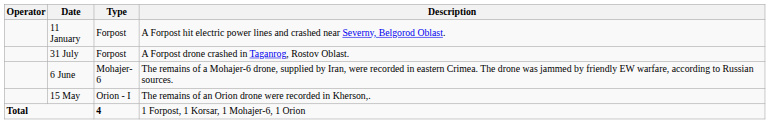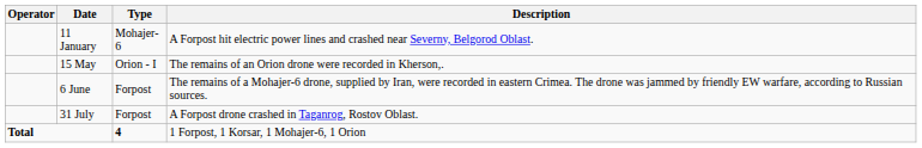 <table class="wikitable">
 <tr>
 <th>Operator</th>
 <th>Date</th>
 <th>Type</th>
 <th>Description</th>
 </tr>
 <tr>
 <td></td>
 <td>11 January</td>
+<td>Mohajer-6</td>
+<td>A Forpost hit electric power lines and crashed near <a href='#'>Severny, Belgorod Oblast</a>.</td>
+</tr>
+<tr>
+<td></td>
+<td>15 May</td>
+<td>Orion - I</td>
+<td>The remains of an Orion drone were recorded in Kherson,.</td>
+</tr>
+<tr>
+<td></td>
+<td>6 June</td>
 <td>Forpost</td>
-<td>A Forpost hit electric power lines and crashed near <a href='#'>Severny, Belgorod Oblast</a>.</td>
+<td>The remains of a Mohajer-6 drone, supplied by Iran, were recorded in eastern Crimea. The drone was jammed by friendly EW warfare, according to Russian sources.</td>
 </tr>
 <tr>
 <td></td>
 <td>31 July</td>
 <td>Forpost</td>
 <td>A Forpost drone crashed in <a href='#'>Taganrog</a>, Rostov Oblast.</td>
 </tr>
 <tr>
-<td></td>
-<td>6 June</td>
-<td>Mohajer-6</td>
-<td>The remains of a Mohajer-6 drone, supplied by Iran, were recorded in eastern Crimea. The drone was jammed by friendly EW warfare, according to Russian sources.</td>
-</tr>
-<tr>
-<td></td>
-<td>15 May</td>
-<td>Orion - I</td>
-<td>The remains of an Orion drone were recorded in Kherson,.</td>
-</tr>
-<tr>
 <td colspan="2"><strong>Total</strong></td>
 <td><strong>4</strong></td>
 <td>1 Forpost, 1 Korsar, 1 Mohajer-6, 1 Orion</td>
 </tr>
 </table>
